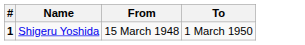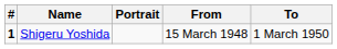 <table class=wikitable  style=text-align:center>
 <tr>
 <th>#</th>
 <th>Name</th>
+<th>Portrait</th>
 <th>From</th>
 <th>To</th>
 </tr>
 <tr>
 <td><strong>1</strong></td>
 <td><a href='#'>Shigeru Yoshida</a></td>
+<td></td>
 <td>15 March 1948</td>
 <td>1 March 1950</td>
 </tr>
 </table>
